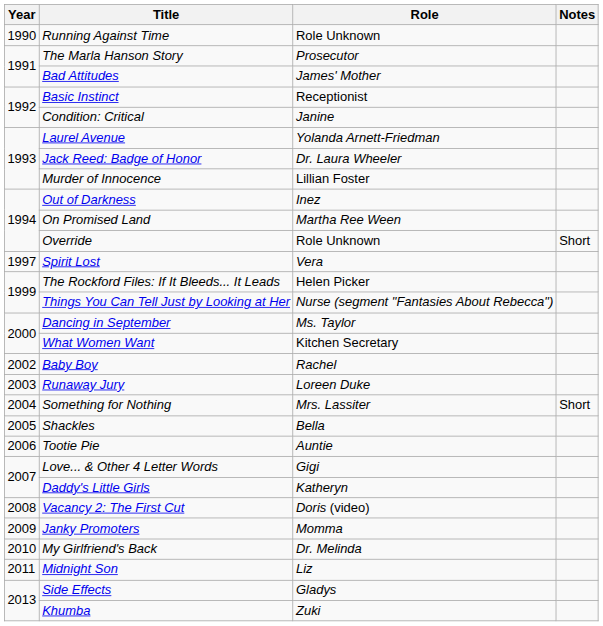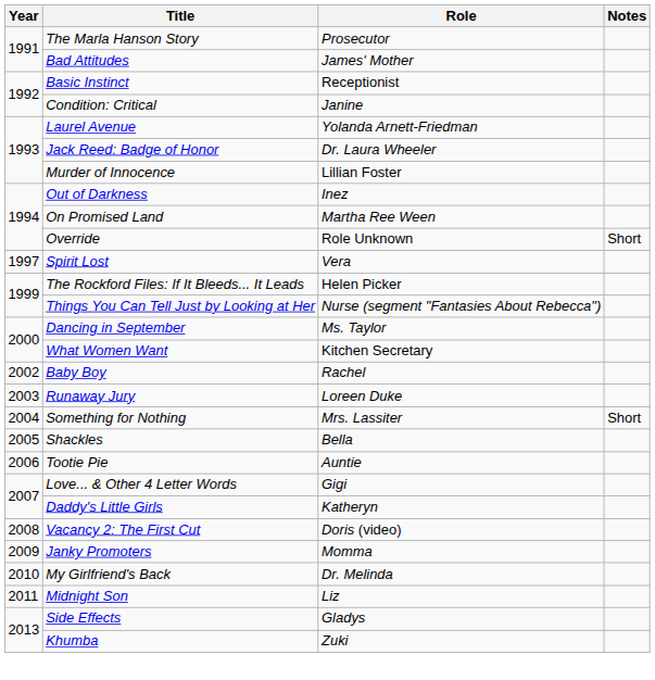 <table class="wikitable sortable">
 <tr>
 <th>Year</th>
 <th>Title</th>
 <th>Role</th>
 <th class="unsortable">Notes</th>
-</tr>
-<tr>
-<td>1990</td>
-<td><em>Running Against Time</em></td>
-<td>Role Unknown</td>
-<td></td>
 </tr>
 <tr>
 <td rowspan="2">1991</td>
 <td><em>The Marla Hanson Story</em></td>
 <td><em>Prosecutor</em></td>
 <td></td>
 </tr>
 <tr>
 <td><em><a href='#'>Bad Attitudes</a></em></td>
 <td><em>James' Mother</em></td>
 <td></td>
 </tr>
 <tr>
 <td rowspan="2">1992</td>
 <td><em><a href='#'>Basic Instinct</a></em></td>
 <td>Receptionist</td>
 <td></td>
 </tr>
 <tr>
 <td><em>Condition: Critical</em></td>
 <td><em>Janine</em></td>
 <td></td>
 </tr>
 <tr>
 <td rowspan="3">1993</td>
 <td><em><a href='#'>Laurel Avenue</a></em></td>
 <td><em>Yolanda Arnett-Friedman</em></td>
 <td></td>
 </tr>
 <tr>
 <td><em><a href='#'>Jack Reed: Badge of Honor</a></em></td>
 <td><em>Dr. Laura Wheeler</em></td>
 <td></td>
 </tr>
 <tr>
 <td><em>Murder of Innocence</em></td>
 <td>Lillian Foster</td>
 <td></td>
 </tr>
 <tr>
 <td rowspan="3">1994</td>
 <td><em><a href='#'>Out of Darkness</a></em></td>
 <td><em>Inez</em></td>
 <td></td>
 </tr>
 <tr>
 <td><em>On Promised Land</em></td>
 <td><em>Martha Ree Ween</em></td>
 <td></td>
 </tr>
 <tr>
 <td><em>Override</em></td>
 <td>Role Unknown</td>
 <td>Short</td>
 </tr>
 <tr>
 <td>1997</td>
 <td><em><a href='#'>Spirit Lost</a></em></td>
 <td><em>Vera</em></td>
 <td></td>
 </tr>
 <tr>
 <td rowspan="2">1999</td>
 <td><em>The Rockford Files: If It Bleeds... It Leads</em></td>
 <td>Helen Picker</td>
 <td></td>
 </tr>
 <tr>
 <td><em><a href='#'>Things You Can Tell Just by Looking at Her</a></em></td>
 <td><em>Nurse (segment "Fantasies About Rebecca")</em></td>
 <td></td>
 </tr>
 <tr>
 <td rowspan="2">2000</td>
 <td><em><a href='#'>Dancing in September</a></em></td>
 <td><em>Ms. Taylor</em></td>
 </tr>
 <tr>
 <td><em><a href='#'>What Women Want</a></em></td>
 <td>Kitchen Secretary</td>
 <td></td>
 </tr>
 <tr>
 <td>2002</td>
 <td><em><a href='#'>Baby Boy</a></em></td>
 <td><em>Rachel</em></td>
 <td></td>
 </tr>
 <tr>
 <td>2003</td>
 <td><em><a href='#'>Runaway Jury</a></em></td>
 <td><em>Loreen Duke</em></td>
 <td></td>
 </tr>
 <tr>
 <td>2004</td>
 <td><em>Something for Nothing</em></td>
 <td><em>Mrs. Lassiter</em></td>
 <td>Short</td>
 </tr>
 <tr>
 <td>2005</td>
 <td><em>Shackles</em></td>
 <td><em>Bella</em></td>
 <td></td>
 </tr>
 <tr>
 <td>2006</td>
 <td><em>Tootie Pie</em></td>
 <td><em>Auntie</em></td>
 <td></td>
 </tr>
 <tr>
 <td rowspan="2">2007</td>
 <td><em>Love... & Other 4 Letter Words</em></td>
 <td><em>Gigi</em></td>
 <td></td>
 </tr>
 <tr>
 <td><em><a href='#'>Daddy's Little Girls</a></em></td>
 <td><em>Katheryn</em></td>
 <td></td>
 </tr>
 <tr>
 <td>2008</td>
 <td><em><a href='#'>Vacancy 2: The First Cut</a></em></td>
 <td><em>Doris</em> (video)</td>
 <td></td>
 </tr>
 <tr>
 <td>2009</td>
 <td><em><a href='#'>Janky Promoters</a></em></td>
 <td><em>Momma</em></td>
 <td></td>
 </tr>
 <tr>
 <td>2010</td>
 <td><em>My Girlfriend's Back</em></td>
 <td><em>Dr. Melinda</em></td>
 <td></td>
 </tr>
 <tr>
 <td>2011</td>
 <td><em><a href='#'>Midnight Son</a></em></td>
 <td><em>Liz</em></td>
 <td></td>
 </tr>
 <tr>
 <td rowspan="2">2013</td>
 <td><em><a href='#'>Side Effects</a></em></td>
 <td><em>Gladys</em></td>
 <td></td>
 </tr>
 <tr>
 <td><em><a href='#'>Khumba</a></em></td>
 <td><em>Zuki</em></td>
 <td></td>
 </tr>
 </table>
